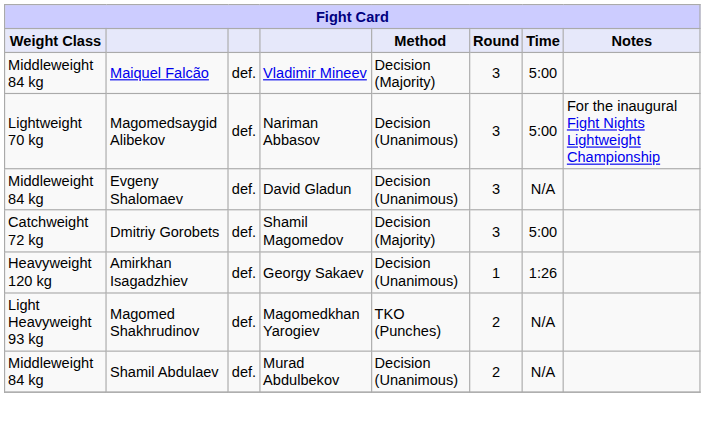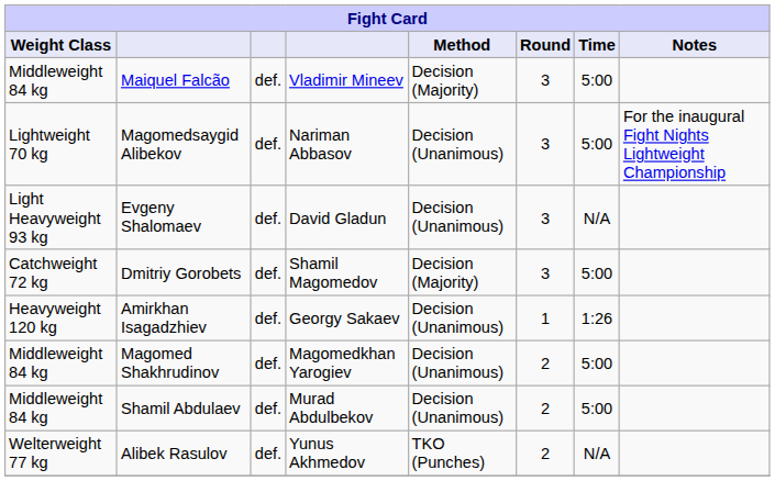 <table class="wikitable" style="font-size: 80%;">
 <tr>
 <th colspan="8" style="background-color: #ccf; color: #000080; text-align: center;"><strong>Fight Card</strong></th>
 </tr>
 <tr>
 <th colspan="1" style="background-color: #E6E8FA; color: #000000; text-align: center;">Weight Class</th>
 <th colspan="1" style="background-color: #E6E8FA; color: #000000; text-align: center;"></th>
 <th colspan="1" style="background-color: #E6E8FA; color: #000000; text-align: center;"></th>
 <th colspan="1" style="background-color: #E6E8FA; color: #000000; text-align: center;"></th>
 <th colspan="1" style="background-color: #E6E8FA; color: #000000; text-align: center;">Method</th>
 <th colspan="1" style="background-color: #E6E8FA; color: #000000; text-align: center;">Round</th>
 <th colspan="1" style="background-color: #E6E8FA; color: #000000; text-align: center;">Time</th>
 <th colspan="1" style="background-color: #E6E8FA; color: #000000; text-align: center;">Notes</th>
 </tr>
 <tr>
 <td>Middleweight 84 kg</td>
 <td> <a href='#'>Maiquel Falcão</a></td>
 <td>def.</td>
 <td> <a href='#'>Vladimir Mineev</a></td>
 <td>Decision (Majority)</td>
 <td align=center>3</td>
 <td align=center>5:00</td>
 <td></td>
 </tr>
 <tr>
 <td>Lightweight 70 kg</td>
 <td> Magomedsaygid Alibekov</td>
 <td>def.</td>
 <td> Nariman Abbasov</td>
 <td>Decision (Unanimous)</td>
 <td align=center>3</td>
 <td align=center>5:00</td>
 <td>For the inaugural <a href='#'>Fight Nights Lightweight Championship</a></td>
 </tr>
 <tr>
-<td>Middleweight 84 kg</td>
+<td>Light Heavyweight 93 kg</td>
 <td> Evgeny Shalomaev</td>
 <td>def.</td>
 <td> David Gladun</td>
 <td>Decision (Unanimous)</td>
 <td align=center>3</td>
 <td align=center>N/A</td>
 <td></td>
 </tr>
 <tr>
 <td>Catchweight 72 kg</td>
 <td> Dmitriy Gorobets</td>
 <td>def.</td>
 <td> Shamil Magomedov</td>
 <td>Decision (Majority)</td>
 <td align=center>3</td>
 <td align=center>5:00</td>
 <td></td>
 </tr>
 <tr>
 <td>Heavyweight 120 kg</td>
 <td> Amirkhan Isagadzhiev</td>
 <td>def.</td>
 <td> Georgy Sakaev</td>
 <td>Decision (Unanimous)</td>
 <td align=center>1</td>
 <td align=center>1:26</td>
 <td></td>
 </tr>
 <tr>
-<td>Light Heavyweight 93 kg</td>
+<td>Middleweight 84 kg</td>
 <td> Magomed Shakhrudinov</td>
 <td>def.</td>
 <td> Magomedkhan Yarogiev</td>
-<td>TKO (Punches)</td>
+<td>Decision (Unanimous)</td>
 <td align=center>2</td>
-<td align=center>N/A</td>
+<td align=center>5:00</td>
 <td></td>
 </tr>
 <tr>
 <td>Middleweight 84 kg</td>
 <td> Shamil Abdulaev</td>
 <td>def.</td>
 <td> Murad Abdulbekov</td>
 <td>Decision (Unanimous)</td>
 <td align=center>2</td>
+<td align=center>5:00</td>
+<td></td>
+</tr>
+<tr>
+<td>Welterweight 77 kg</td>
+<td> Alibek Rasulov</td>
+<td>def.</td>
+<td> Yunus Akhmedov</td>
+<td>TKO (Punches)</td>
+<td align=center>2</td>
 <td align=center>N/A</td>
 <td></td>
 </tr>
 <tr>
 </tr>
 </table>
